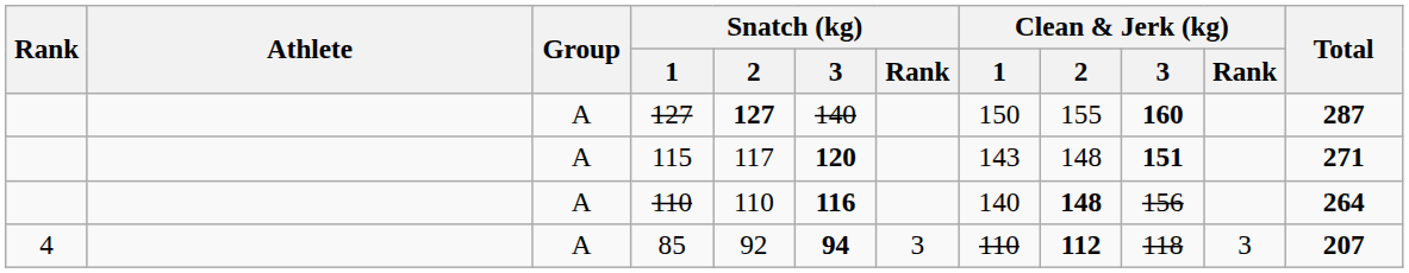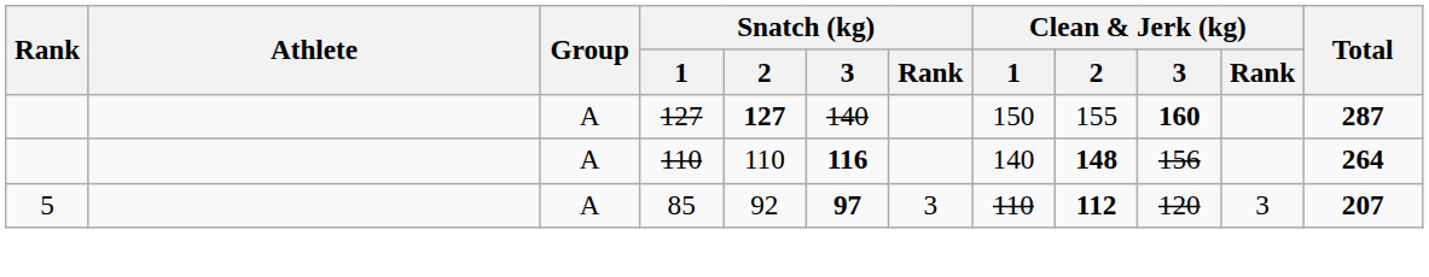 <table class = "wikitable" style="text-align:center;">
 <tr>
 <th rowspan=2 width=40>Rank</th>
 <th rowspan=2 width=250>Athlete</th>
 <th rowspan=2 width=50>Group</th>
 <th colspan=4>Snatch (kg)</th>
 <th colspan=4>Clean & Jerk (kg)</th>
 <th rowspan=2 width=60>Total</th>
 </tr>
 <tr>
 <th width=40>1</th>
 <th width=40>2</th>
 <th width=40>3</th>
 <th width=40>Rank</th>
 <th width=40>1</th>
 <th width=40>2</th>
 <th width=40>3</th>
 <th width=40>Rank</th>
 </tr>
 <tr>
 <td></td>
 <td align=left></td>
 <td>A</td>
 <td><s>127</s></td>
 <td><strong>127</strong></td>
 <td><s>140</s></td>
 <td></td>
 <td>150</td>
 <td>155</td>
 <td><strong>160</strong></td>
 <td></td>
 <td><strong>287</strong></td>
 </tr>
 <tr>
 <td></td>
 <td align=left></td>
 <td>A</td>
-<td>115</td>
-<td>117</td>
-<td><strong>120</strong></td>
-<td></td>
-<td>143</td>
-<td>148</td>
-<td><strong>151</strong></td>
-<td></td>
-<td><strong>271</strong></td>
-</tr>
-<tr>
-<td></td>
-<td align=left></td>
-<td>A</td>
 <td><s>110</s></td>
 <td>110</td>
 <td><strong>116</strong></td>
 <td></td>
 <td>140</td>
 <td><strong>148</strong></td>
 <td><s>156</s></td>
 <td></td>
 <td><strong>264</strong></td>
 </tr>
 <tr>
-<td>4</td>
+<td>5</td>
 <td align=left></td>
 <td>A</td>
 <td>85</td>
 <td>92</td>
-<td><strong>94</strong></td>
+<td><strong>97</strong></td>
 <td>3</td>
 <td><s>110</s></td>
 <td><strong>112</strong></td>
-<td><s>118</s></td>
+<td><s>120</s></td>
 <td>3</td>
 <td><strong>207</strong></td>
 </tr>
 </table>
